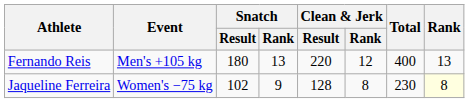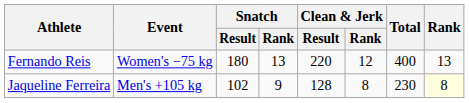 <table class="wikitable" style="font-size:90%">
 <tr>
 <th rowspan="2">Athlete</th>
 <th rowspan="2">Event</th>
 <th colspan="2">Snatch</th>
 <th colspan="2">Clean & Jerk</th>
 <th rowspan="2">Total</th>
 <th rowspan="2">Rank</th>
 </tr>
 <tr style="font-size:95%">
 <th>Result</th>
 <th>Rank</th>
 <th>Result</th>
 <th>Rank</th>
 </tr>
 <tr align=center>
 <td align=left><a href='#'>Fernando Reis</a></td>
-<td align=left><a href='#'>Men's +105 kg</a></td>
+<td align=left><a href='#'>Women's −75 kg</a></td>
 <td>180</td>
 <td>13</td>
 <td>220</td>
 <td>12</td>
 <td>400</td>
 <td>13</td>
 </tr>
 <tr align=center>
 <td align=left><a href='#'>Jaqueline Ferreira</a></td>
-<td align=left><a href='#'>Women's −75 kg</a></td>
+<td align=left><a href='#'>Men's +105 kg</a></td>
 <td>102</td>
 <td>9</td>
 <td>128</td>
 <td>8</td>
 <td>230</td>
 <td style="background: lightyellow;">8</td>
 </tr>
 </table>
